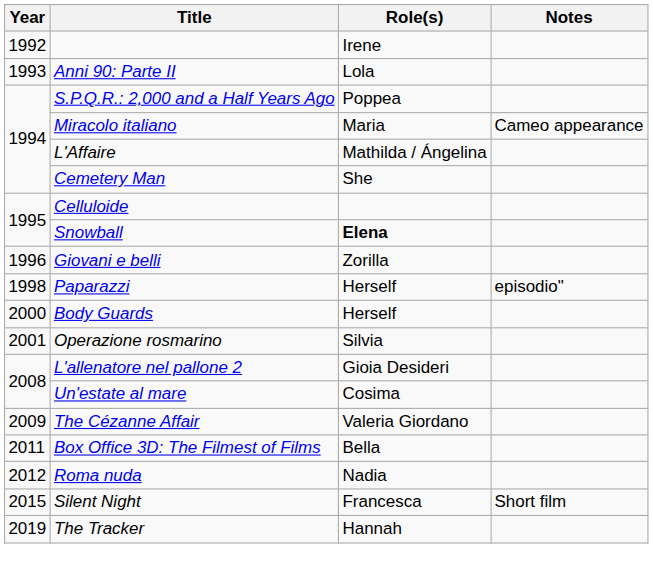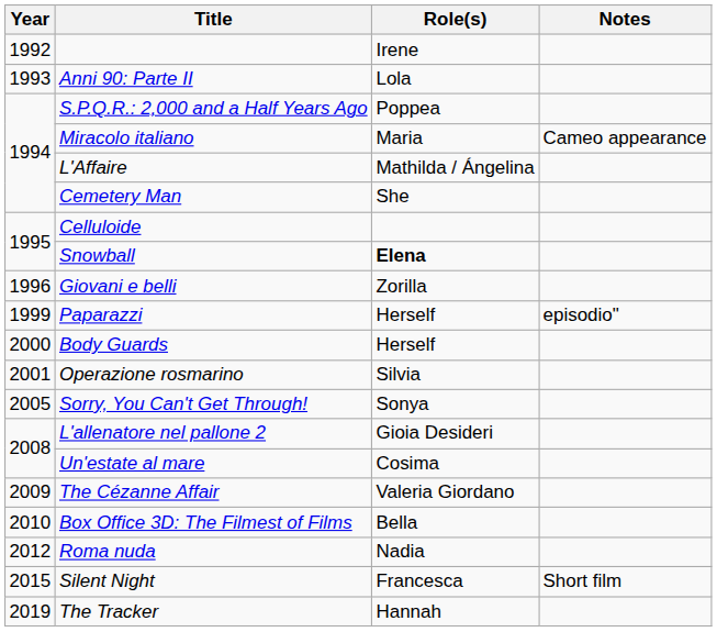 <table class="wikitable plainrowheaders sortable">
 <tr>
 <th scope="col">Year</th>
 <th scope="col">Title</th>
 <th scope="col">Role(s)</th>
 <th scope="col" class="unsortable">Notes</th>
 </tr>
 <tr>
 <td>1992</td>
 <td></td>
 <td>Irene</td>
 <td></td>
 </tr>
 <tr>
 <td>1993</td>
 <td><em><a href='#'>Anni 90: Parte II</a></em></td>
 <td>Lola</td>
 <td></td>
 </tr>
 <tr>
 <td rowspan=4>1994</td>
 <td><em><a href='#'>S.P.Q.R.: 2,000 and a Half Years Ago</a></em></td>
 <td>Poppea</td>
 <td></td>
 </tr>
 <tr>
 <td><em><a href='#'>Miracolo italiano</a></em></td>
 <td>Maria</td>
 <td>Cameo appearance</td>
 </tr>
 <tr>
 <td><em>L'Affaire</em></td>
 <td>Mathilda / Ángelina</td>
 <td></td>
 </tr>
 <tr>
 <td><em><a href='#'>Cemetery Man</a></em></td>
 <td>She</td>
 <td></td>
 </tr>
 <tr>
 <td rowspan=2>1995</td>
 <td><em><a href='#'>Celluloide</a></em></td>
 <td></td>
 <td></td>
 </tr>
 <tr>
 <td><em><a href='#'>Snowball</a></em></td>
 <td><strong>Elena</strong></td>
 <td></td>
 </tr>
 <tr>
 <td>1996</td>
 <td><em><a href='#'>Giovani e belli</a></em></td>
 <td>Zorilla</td>
 <td></td>
 </tr>
 <tr>
-<td>1998</td>
+<td>1999</td>
 <td><em><a href='#'>Paparazzi</a></em></td>
 <td>Herself</td>
 <td> episodio"</td>
 </tr>
 <tr>
 <td>2000</td>
 <td><em><a href='#'>Body Guards</a></em></td>
 <td>Herself</td>
 <td></td>
 </tr>
 <tr>
 <td>2001</td>
 <td><em>Operazione rosmarino</em></td>
 <td>Silvia</td>
+<td></td>
+</tr>
+<tr>
+<td>2005</td>
+<td><em><a href='#'>Sorry, You Can't Get Through!</a></em></td>
+<td>Sonya</td>
 <td></td>
 </tr>
 <tr>
 <td rowspan=2>2008</td>
 <td><em><a href='#'>L'allenatore nel pallone 2</a></em></td>
 <td>Gioia Desideri</td>
 <td></td>
 </tr>
 <tr>
 <td><em><a href='#'>Un'estate al mare</a></em></td>
 <td>Cosima</td>
 <td></td>
 </tr>
 <tr>
 <td>2009</td>
 <td><em><a href='#'>The Cézanne Affair</a></em></td>
 <td>Valeria Giordano</td>
 <td></td>
 </tr>
 <tr>
-<td>2011</td>
+<td>2010</td>
 <td><em><a href='#'>Box Office 3D: The Filmest of Films</a></em></td>
 <td>Bella</td>
 <td></td>
 </tr>
 <tr>
 <td>2012</td>
 <td><em><a href='#'>Roma nuda</a></em></td>
 <td>Nadia</td>
 <td></td>
 </tr>
 <tr>
 <td>2015</td>
 <td><em>Silent Night</em></td>
 <td>Francesca</td>
 <td>Short film</td>
 </tr>
 <tr>
 <td>2019</td>
 <td><em>The Tracker</em></td>
 <td>Hannah</td>
 <td></td>
 </tr>
 </table>
